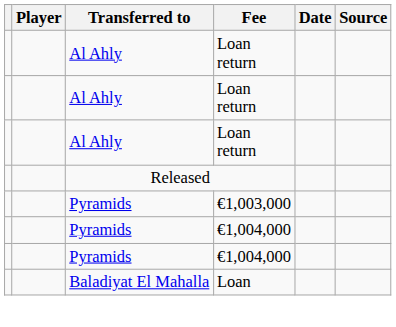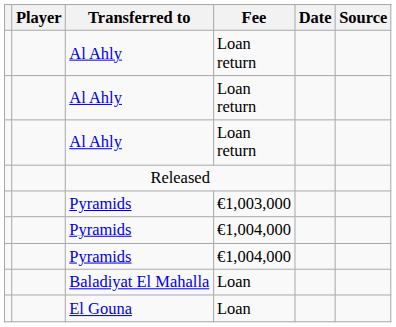 <table class="wikitable plainrowheaders sortable">
 <tr>
 <th></th>
 <th scope="col">Player</th>
 <th>Transferred to</th>
 <th style="width: 65px;">Fee</th>
 <th scope="col">Date</th>
 <th scope="col">Source</th>
 </tr>
 <tr>
 <td align="center"></td>
 <td></td>
 <td> <a href='#'>Al Ahly</a></td>
 <td>Loan return</td>
 <td></td>
 <td></td>
 </tr>
 <tr>
 <td align="center"></td>
 <td></td>
 <td> <a href='#'>Al Ahly</a></td>
 <td>Loan return</td>
 <td></td>
 <td></td>
 </tr>
 <tr>
 <td align="center"></td>
 <td></td>
 <td> <a href='#'>Al Ahly</a></td>
 <td>Loan return</td>
 <td></td>
 <td></td>
 </tr>
 <tr>
 <td align="center"></td>
 <td></td>
 <td colspan="2" style="text-align: center;">Released</td>
 <td></td>
 <td></td>
 </tr>
 <tr>
 <td align="center"></td>
 <td></td>
 <td> <a href='#'>Pyramids</a></td>
 <td>€1,003,000</td>
 <td></td>
 <td></td>
 </tr>
 <tr>
 <td align="center"></td>
 <td></td>
 <td> <a href='#'>Pyramids</a></td>
 <td>€1,004,000</td>
 <td></td>
 <td></td>
 </tr>
 <tr>
 <td align="center"></td>
 <td></td>
 <td> <a href='#'>Pyramids</a></td>
 <td>€1,004,000</td>
 <td></td>
 <td></td>
 </tr>
 <tr>
 <td align="center"></td>
 <td></td>
 <td> <a href='#'>Baladiyat El Mahalla</a></td>
 <td>Loan</td>
 <td></td>
 <td></td>
 </tr>
+<tr>
+<td align="center"></td>
+<td></td>
+<td> <a href='#'>El Gouna</a></td>
+<td>Loan</td>
+<td></td>
+<td></td>
+</tr>
 </table>
